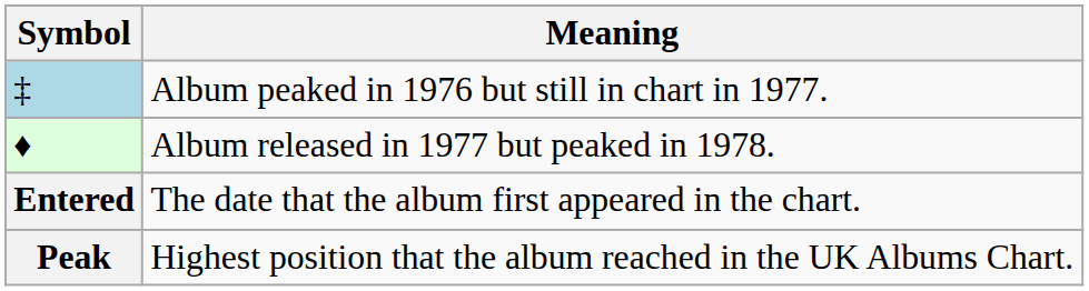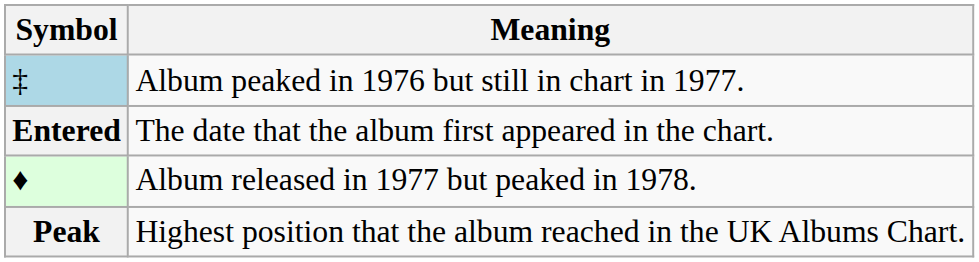 <table Class="wikitable">
 <tr>
 <th>Symbol</th>
 <th>Meaning</th>
 </tr>
 <tr>
 <td bgcolor=lightblue>‡</td>
 <td>Album peaked in 1976 but still in chart in 1977.</td>
 </tr>
 <tr>
+<th>Entered</th>
+<td>The date that the album first appeared in the chart.</td>
+</tr>
+<tr>
 <td bgcolor=#DDFFDD>♦</td>
 <td>Album released in 1977 but peaked in 1978.</td>
-</tr>
-<tr>
-<th>Entered</th>
-<td>The date that the album first appeared in the chart.</td>
 </tr>
 <tr>
 <th>Peak</th>
 <td>Highest position that the album reached in the UK Albums Chart.</td>
 </tr>
 </table>
